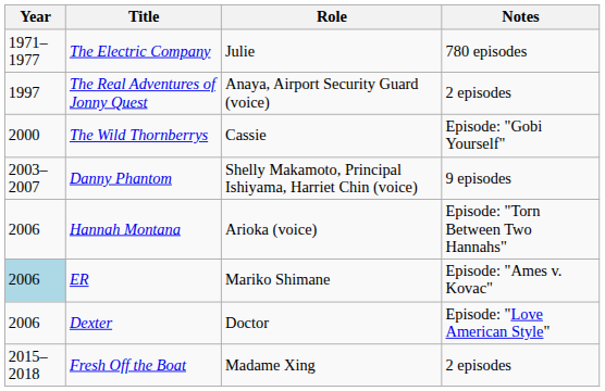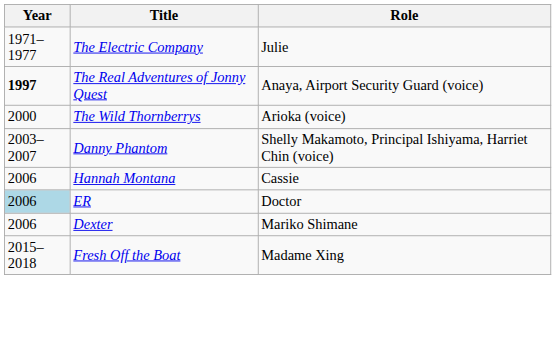 <table class="wikitable sortable">
 <tr>
 <th>Year</th>
 <th>Title</th>
 <th>Role</th>
-<th>Notes</th>
 </tr>
 <tr>
 <td>1971–1977</td>
 <td><em><a href='#'>The Electric Company</a></em></td>
 <td>Julie</td>
-<td>780 episodes</td>
 </tr>
 <tr>
-<td>1997</td>
+<td><strong>1997</strong></td>
 <td><em><a href='#'>The Real Adventures of Jonny Quest</a></em></td>
 <td>Anaya, Airport Security Guard (voice)</td>
-<td>2 episodes</td>
 </tr>
 <tr>
 <td>2000</td>
 <td><em><a href='#'>The Wild Thornberrys</a></em></td>
-<td>Cassie</td>
-<td>Episode: "Gobi Yourself"</td>
+<td>Arioka (voice)</td>
 </tr>
 <tr>
 <td>2003–2007</td>
 <td><em><a href='#'>Danny Phantom</a></em></td>
 <td>Shelly Makamoto, Principal Ishiyama, Harriet Chin (voice)</td>
-<td>9 episodes</td>
 </tr>
 <tr>
 <td>2006</td>
 <td><em><a href='#'>Hannah Montana</a></em></td>
-<td>Arioka (voice)</td>
-<td>Episode: "Torn Between Two Hannahs"</td>
+<td>Cassie</td>
 </tr>
 <tr>
 <td style="background: lightblue;">2006</td>
 <td><em><a href='#'>ER</a></em></td>
-<td>Mariko Shimane</td>
-<td>Episode: "Ames v. Kovac"</td>
+<td>Doctor</td>
 </tr>
 <tr>
 <td>2006</td>
 <td><em><a href='#'>Dexter</a></em></td>
-<td>Doctor</td>
-<td>Episode: "<a href='#'>Love American Style</a>"</td>
+<td>Mariko Shimane</td>
 </tr>
 <tr>
 <td>2015–2018</td>
 <td><em><a href='#'>Fresh Off the Boat</a></em></td>
 <td>Madame Xing</td>
-<td>2 episodes</td>
 </tr>
 </table>
